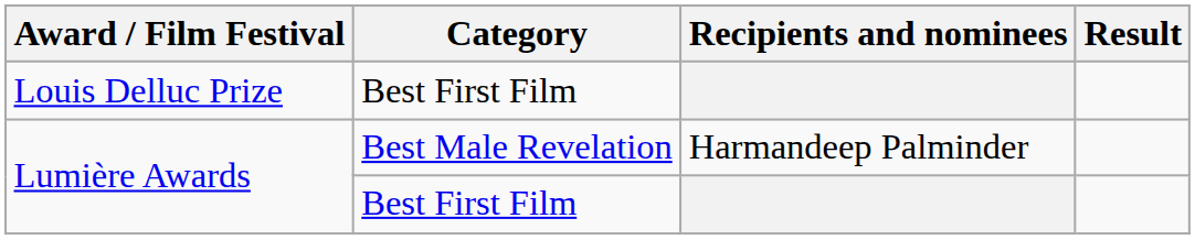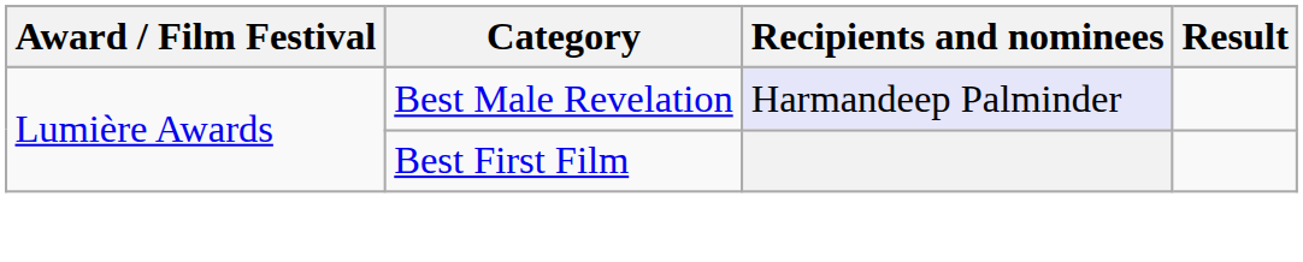 <table class="wikitable plainrowheaders sortable">
 <tr style="background:#ccc; text-align:center;">
 <th scope="col">Award / Film Festival</th>
 <th scope="col">Category</th>
 <th scope="col">Recipients and nominees</th>
 <th scope="col">Result</th>
 </tr>
 <tr>
-<td><a href='#'>Louis Delluc Prize</a></td>
-<td>Best First Film</td>
-<th></th>
-<td></td>
-</tr>
-<tr>
 <td rowspan=2><a href='#'>Lumière Awards</a></td>
 <td><a href='#'>Best Male Revelation</a></td>
-<td>Harmandeep Palminder</td>
+<td style="background: lavender;">Harmandeep Palminder</td>
 <td></td>
 </tr>
 <tr>
 <td><a href='#'>Best First Film</a></td>
 <th></th>
 <td></td>
 </tr>
 </table>
